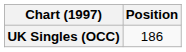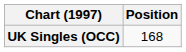 <table class="wikitable plainrowheaders" style="text-align:center">
 <tr>
 <th>Chart (1997)</th>
 <th>Position</th>
 </tr>
 <tr>
 <th scope="row">UK Singles (OCC)</th>
-<td>186</td>
+<td>168</td>
 </tr>
 </table>
